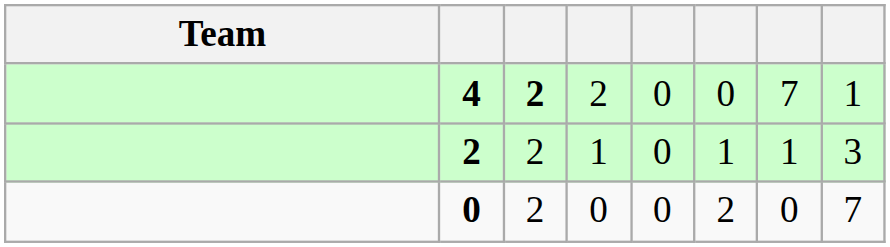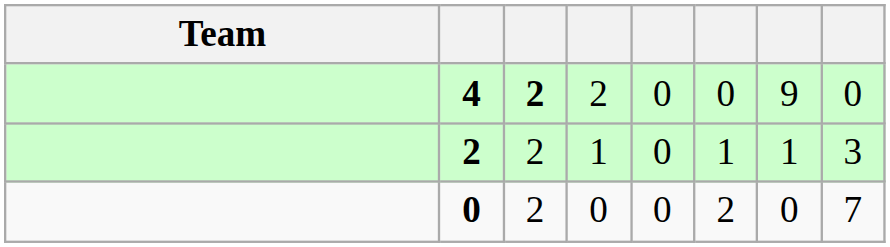 <table class="wikitable" style="text-align: center;">
 <tr>
 <th width=180>Team</th>
 <th width=20></th>
 <th width=20></th>
 <th width=20></th>
 <th width=20></th>
 <th width=20></th>
 <th width=20></th>
 <th width=20></th>
 </tr>
 <tr bgcolor=ccffcc>
 <td align=left></td>
 <td><strong>4</strong></td>
 <td><strong>2</strong></td>
 <td>2</td>
 <td>0</td>
 <td>0</td>
-<td>7</td>
-<td>1</td>
+<td>9</td>
+<td>0</td>
 </tr>
 <tr bgcolor=ccffcc>
 <td align=left></td>
 <td><strong>2</strong></td>
 <td>2</td>
 <td>1</td>
 <td>0</td>
 <td>1</td>
 <td>1</td>
 <td>3</td>
 </tr>
 <tr>
 <td align=left></td>
 <td><strong>0</strong></td>
 <td>2</td>
 <td>0</td>
 <td>0</td>
 <td>2</td>
 <td>0</td>
 <td>7</td>
 </tr>
 </table>
